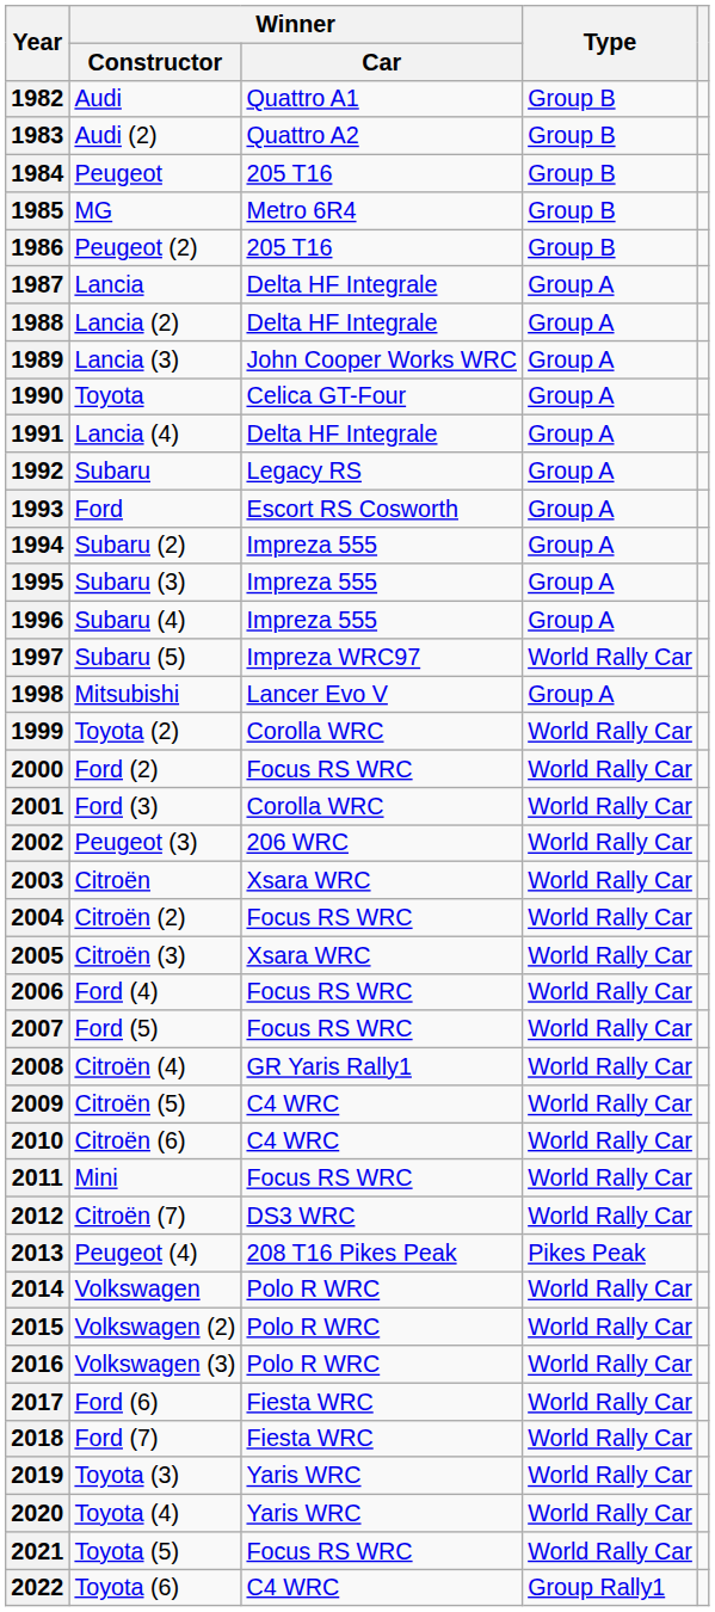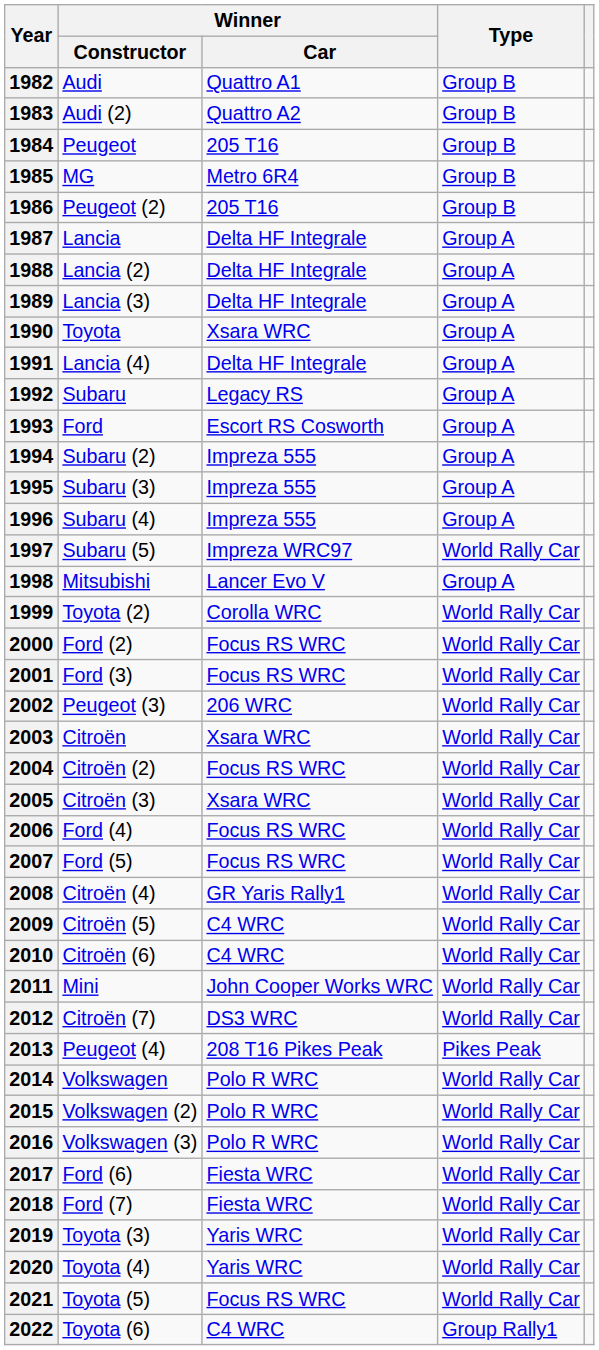 <table class="wikitable" style="font-size: 90%;">
 <tr>
 <th rowspan=2>Year</th>
 <th colspan=2>Winner</th>
 <th rowspan=2>Type</th>
 <th rowspan=2></th>
 </tr>
 <tr>
 <th>Constructor</th>
 <th>Car</th>
 </tr>
 <tr>
 <th>1982</th>
 <td> <a href='#'>Audi</a></td>
 <td><a href='#'>Quattro A1</a></td>
 <td><a href='#'>Group B</a></td>
 <td></td>
 </tr>
 <tr>
 <th>1983</th>
 <td> <a href='#'>Audi</a> (2)</td>
 <td><a href='#'>Quattro A2</a></td>
 <td><a href='#'>Group B</a></td>
 <td></td>
 </tr>
 <tr>
 <th>1984</th>
 <td> <a href='#'>Peugeot</a></td>
 <td><a href='#'>205 T16</a></td>
 <td><a href='#'>Group B</a></td>
 <td></td>
 </tr>
 <tr>
 <th>1985</th>
 <td> <a href='#'>MG</a></td>
 <td><a href='#'>Metro 6R4</a></td>
 <td><a href='#'>Group B</a></td>
 <td></td>
 </tr>
 <tr>
 <th>1986</th>
 <td> <a href='#'>Peugeot</a> (2)</td>
 <td><a href='#'>205 T16</a></td>
 <td><a href='#'>Group B</a></td>
 <td></td>
 </tr>
 <tr>
 <th>1987</th>
 <td> <a href='#'>Lancia</a></td>
 <td><a href='#'>Delta HF Integrale</a></td>
 <td><a href='#'>Group A</a></td>
 <td></td>
 </tr>
 <tr>
 <th>1988</th>
 <td> <a href='#'>Lancia</a> (2)</td>
 <td><a href='#'>Delta HF Integrale</a></td>
 <td><a href='#'>Group A</a></td>
 <td></td>
 </tr>
 <tr>
 <th>1989</th>
 <td> <a href='#'>Lancia</a> (3)</td>
-<td><a href='#'>John Cooper Works WRC</a></td>
+<td><a href='#'>Delta HF Integrale</a></td>
 <td><a href='#'>Group A</a></td>
 <td></td>
 </tr>
 <tr>
 <th>1990</th>
 <td> <a href='#'>Toyota</a></td>
-<td><a href='#'>Celica GT-Four</a></td>
+<td><a href='#'>Xsara WRC</a></td>
 <td><a href='#'>Group A</a></td>
 <td></td>
 </tr>
 <tr>
 <th>1991</th>
 <td> <a href='#'>Lancia</a> (4)</td>
 <td><a href='#'>Delta HF Integrale</a></td>
 <td><a href='#'>Group A</a></td>
 <td></td>
 </tr>
 <tr>
 <th>1992</th>
 <td> <a href='#'>Subaru</a></td>
 <td><a href='#'>Legacy RS</a></td>
 <td><a href='#'>Group A</a></td>
 <td></td>
 </tr>
 <tr>
 <th>1993</th>
 <td> <a href='#'>Ford</a></td>
 <td><a href='#'>Escort RS Cosworth</a></td>
 <td><a href='#'>Group A</a></td>
 <td></td>
 </tr>
 <tr>
 <th>1994</th>
 <td> <a href='#'>Subaru</a> (2)</td>
 <td><a href='#'>Impreza 555</a></td>
 <td><a href='#'>Group A</a></td>
 <td></td>
 </tr>
 <tr>
 <th>1995</th>
 <td> <a href='#'>Subaru</a> (3)</td>
 <td><a href='#'>Impreza 555</a></td>
 <td><a href='#'>Group A</a></td>
 <td></td>
 </tr>
 <tr>
 <th>1996</th>
 <td> <a href='#'>Subaru</a> (4)</td>
 <td><a href='#'>Impreza 555</a></td>
 <td><a href='#'>Group A</a></td>
 <td></td>
 </tr>
 <tr>
 <th>1997</th>
 <td> <a href='#'>Subaru</a> (5)</td>
 <td><a href='#'>Impreza WRC97</a></td>
 <td><a href='#'>World Rally Car</a></td>
 <td></td>
 </tr>
 <tr>
 <th>1998</th>
 <td> <a href='#'>Mitsubishi</a></td>
 <td><a href='#'>Lancer Evo V</a></td>
 <td><a href='#'>Group A</a></td>
 <td></td>
 </tr>
 <tr>
 <th>1999</th>
 <td> <a href='#'>Toyota</a> (2)</td>
 <td><a href='#'>Corolla WRC</a></td>
 <td><a href='#'>World Rally Car</a></td>
 <td></td>
 </tr>
 <tr>
 <th>2000</th>
 <td> <a href='#'>Ford</a> (2)</td>
 <td><a href='#'>Focus RS WRC</a></td>
 <td><a href='#'>World Rally Car</a></td>
 <td></td>
 </tr>
 <tr>
 <th>2001</th>
 <td> <a href='#'>Ford</a> (3)</td>
-<td><a href='#'>Corolla WRC</a></td>
+<td><a href='#'>Focus RS WRC</a></td>
 <td><a href='#'>World Rally Car</a></td>
 <td></td>
 </tr>
 <tr>
 <th>2002</th>
 <td> <a href='#'>Peugeot</a> (3)</td>
 <td><a href='#'>206 WRC</a></td>
 <td><a href='#'>World Rally Car</a></td>
 <td></td>
 </tr>
 <tr>
 <th>2003</th>
 <td> <a href='#'>Citroën</a></td>
 <td><a href='#'>Xsara WRC</a></td>
 <td><a href='#'>World Rally Car</a></td>
 <td></td>
 </tr>
 <tr>
 <th>2004</th>
 <td> <a href='#'>Citroën</a> (2)</td>
 <td><a href='#'>Focus RS WRC</a></td>
 <td><a href='#'>World Rally Car</a></td>
 <td></td>
 </tr>
 <tr>
 <th>2005</th>
 <td> <a href='#'>Citroën</a> (3)</td>
 <td><a href='#'>Xsara WRC</a></td>
 <td><a href='#'>World Rally Car</a></td>
 <td></td>
 </tr>
 <tr>
 <th>2006</th>
 <td> <a href='#'>Ford</a> (4)</td>
 <td><a href='#'>Focus RS WRC</a></td>
 <td><a href='#'>World Rally Car</a></td>
 <td></td>
 </tr>
 <tr>
 <th>2007</th>
 <td> <a href='#'>Ford</a> (5)</td>
 <td><a href='#'>Focus RS WRC</a></td>
 <td><a href='#'>World Rally Car</a></td>
 <td></td>
 </tr>
 <tr>
 <th>2008</th>
 <td> <a href='#'>Citroën</a> (4)</td>
 <td><a href='#'>GR Yaris Rally1</a></td>
 <td><a href='#'>World Rally Car</a></td>
 <td></td>
 </tr>
 <tr>
 <th>2009</th>
 <td> <a href='#'>Citroën</a> (5)</td>
 <td><a href='#'>C4 WRC</a></td>
 <td><a href='#'>World Rally Car</a></td>
 <td></td>
 </tr>
 <tr>
 <th>2010</th>
 <td> <a href='#'>Citroën</a> (6)</td>
 <td><a href='#'>C4 WRC</a></td>
 <td><a href='#'>World Rally Car</a></td>
 <td></td>
 </tr>
 <tr>
 <th>2011</th>
 <td> <a href='#'>Mini</a></td>
-<td><a href='#'>Focus RS WRC</a></td>
+<td><a href='#'>John Cooper Works WRC</a></td>
 <td><a href='#'>World Rally Car</a></td>
 <td></td>
 </tr>
 <tr>
 <th>2012</th>
 <td> <a href='#'>Citroën</a> (7)</td>
 <td><a href='#'>DS3 WRC</a></td>
 <td><a href='#'>World Rally Car</a></td>
 <td></td>
 </tr>
 <tr>
 <th>2013</th>
 <td> <a href='#'>Peugeot</a> (4)</td>
 <td><a href='#'>208 T16 Pikes Peak</a></td>
 <td><a href='#'>Pikes Peak</a></td>
 <td></td>
 </tr>
 <tr>
 <th>2014</th>
 <td> <a href='#'>Volkswagen</a></td>
 <td><a href='#'>Polo R WRC</a></td>
 <td><a href='#'>World Rally Car</a></td>
 <td></td>
 </tr>
 <tr>
 <th>2015</th>
 <td> <a href='#'>Volkswagen</a> (2)</td>
 <td><a href='#'>Polo R WRC</a></td>
 <td><a href='#'>World Rally Car</a></td>
 <td></td>
 </tr>
 <tr>
 <th>2016</th>
 <td> <a href='#'>Volkswagen</a> (3)</td>
 <td><a href='#'>Polo R WRC</a></td>
 <td><a href='#'>World Rally Car</a></td>
 <td></td>
 </tr>
 <tr>
 <th>2017</th>
 <td> <a href='#'>Ford</a> (6)</td>
 <td><a href='#'>Fiesta WRC</a></td>
 <td><a href='#'>World Rally Car</a></td>
 <td></td>
 </tr>
 <tr>
 <th>2018</th>
 <td> <a href='#'>Ford</a> (7)</td>
 <td><a href='#'>Fiesta WRC</a></td>
 <td><a href='#'>World Rally Car</a></td>
 <td></td>
 </tr>
 <tr>
 <th>2019</th>
 <td> <a href='#'>Toyota</a> (3)</td>
 <td><a href='#'>Yaris WRC</a></td>
 <td><a href='#'>World Rally Car</a></td>
 <td></td>
 </tr>
 <tr>
 <th>2020</th>
 <td> <a href='#'>Toyota</a> (4)</td>
 <td><a href='#'>Yaris WRC</a></td>
 <td><a href='#'>World Rally Car</a></td>
 <td></td>
 </tr>
 <tr>
 <th>2021</th>
 <td> <a href='#'>Toyota</a> (5)</td>
 <td><a href='#'>Focus RS WRC</a></td>
 <td><a href='#'>World Rally Car</a></td>
 <td></td>
 </tr>
 <tr>
 <th>2022</th>
 <td> <a href='#'>Toyota</a> (6)</td>
 <td><a href='#'>C4 WRC</a></td>
 <td><a href='#'>Group Rally1</a></td>
 <td></td>
 </tr>
 </table>
